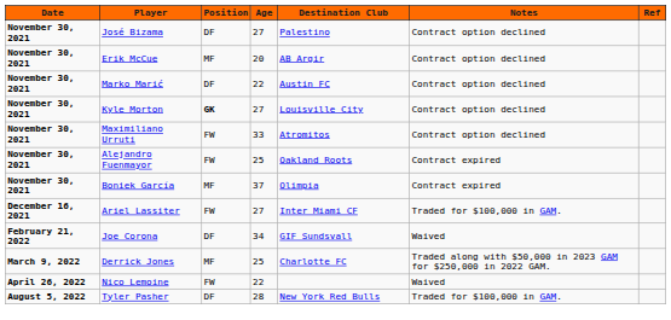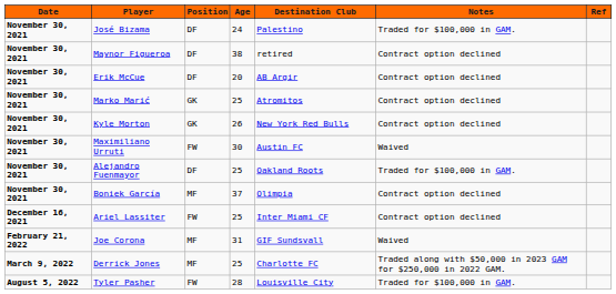 <table class="wikitable" style="text-align:left; font-size:95%;">
 <tr>
 <th style="background:#FF6B00; color:#101820; border:1px solid #101820; width:120px;">Date</th>
 <th style="background:#FF6B00; color:#101820; border:1px solid #101820; width:130px;">Player</th>
 <th style="background:#FF6B00; color:#101820; border:1px solid #101820; width:50px;">Position</th>
 <th style="background:#FF6B00; color:#101820; border:1px solid #101820; width:30px;">Age</th>
 <th style="background:#FF6B00; color:#101820; border:1px solid #101820; width:170px;">Destination Club</th>
 <th style="background:#FF6B00; color:#101820; border:1px solid #101820; width:300px;">Notes</th>
 <th style="background:#FF6B00; color:#101820; border:1px solid #101820; width:30px;">Ref</th>
 </tr>
 <tr>
 <td><strong>November 30, 2021</strong></td>
 <td> <a href='#'>José Bizama</a></td>
 <td>DF</td>
-<td>27</td>
+<td>24</td>
 <td> <a href='#'>Palestino</a></td>
+<td>Traded for $100,000 in <a href='#'>GAM</a>.</td>
+<td></td>
+</tr>
+<tr>
+<td><strong>November 30, 2021</strong></td>
+<td> <a href='#'>Maynor Figueroa</a></td>
+<td>DF</td>
+<td>38</td>
+<td>retired</td>
 <td>Contract option declined</td>
 <td></td>
 </tr>
 <tr>
 <td><strong>November 30, 2021</strong></td>
 <td> <a href='#'>Erik McCue</a></td>
-<td>MF</td>
+<td>DF</td>
 <td>20</td>
 <td> <a href='#'>AB Argir</a></td>
 <td>Contract option declined</td>
 <td></td>
 </tr>
 <tr>
 <td><strong>November 30, 2021</strong></td>
 <td> <a href='#'>Marko Marić</a></td>
-<td>DF</td>
-<td>22</td>
-<td> <a href='#'>Austin FC</a></td>
+<td>GK</td>
+<td>25</td>
+<td> <a href='#'>Atromitos</a></td>
 <td>Contract option declined</td>
 <td></td>
 </tr>
 <tr>
 <td><strong>November 30, 2021</strong></td>
 <td> <a href='#'>Kyle Morton</a></td>
-<td><strong>GK</strong></td>
-<td>27</td>
-<td> <a href='#'>Louisville City</a></td>
+<td>GK</td>
+<td>26</td>
+<td> <a href='#'>New York Red Bulls</a></td>
 <td>Contract option declined</td>
 <td></td>
 </tr>
 <tr>
 <td><strong>November 30, 2021</strong></td>
 <td> <a href='#'>Maximiliano Urruti</a></td>
 <td>FW</td>
-<td>33</td>
-<td> <a href='#'>Atromitos</a></td>
-<td>Contract option declined</td>
+<td>30</td>
+<td> <a href='#'>Austin FC</a></td>
+<td>Waived</td>
 <td></td>
 </tr>
 <tr>
 <td><strong>November 30, 2021</strong></td>
 <td> <a href='#'>Alejandro Fuenmayor</a></td>
-<td>FW</td>
+<td>DF</td>
 <td>25</td>
 <td> <a href='#'>Oakland Roots</a></td>
-<td>Contract expired</td>
+<td>Traded for $100,000 in <a href='#'>GAM</a>.</td>
 <td></td>
 </tr>
 <tr>
 <td><strong>November 30, 2021</strong></td>
 <td> <a href='#'>Boniek García</a></td>
 <td>MF</td>
 <td>37</td>
 <td> <a href='#'>Olimpia</a></td>
-<td>Contract expired</td>
+<td>Contract option declined</td>
 <td></td>
 </tr>
 <tr>
 <td><strong>December 16, 2021</strong></td>
 <td> <a href='#'>Ariel Lassiter</a></td>
 <td>FW</td>
-<td>27</td>
+<td>25</td>
 <td> <a href='#'>Inter Miami CF</a></td>
-<td>Traded for $100,000 in <a href='#'>GAM</a>.</td>
+<td>Contract option declined</td>
 <td></td>
 </tr>
 <tr>
 <td><strong>February 21, 2022</strong></td>
 <td> <a href='#'>Joe Corona</a></td>
-<td>DF</td>
-<td>34</td>
+<td>MF</td>
+<td>31</td>
 <td> <a href='#'>GIF Sundsvall</a></td>
 <td>Waived</td>
 <td></td>
 </tr>
 <tr>
 <td><strong>March 9, 2022</strong></td>
 <td> <a href='#'>Derrick Jones</a></td>
 <td>MF</td>
 <td>25</td>
 <td> <a href='#'>Charlotte FC</a></td>
 <td>Traded along with $50,000 in 2023 <a href='#'>GAM</a> for $250,000 in 2022 GAM.</td>
 <td></td>
 </tr>
 <tr>
-<td><strong>April 26, 2022</strong></td>
-<td> <a href='#'>Nico Lemoine</a></td>
-<td>FW</td>
-<td>22</td>
-<td></td>
-<td>Waived</td>
-<td></td>
-</tr>
-<tr>
 <td><strong>August 5, 2022</strong></td>
 <td> <a href='#'>Tyler Pasher</a></td>
-<td>DF</td>
+<td>FW</td>
 <td>28</td>
-<td> <a href='#'>New York Red Bulls</a></td>
+<td> <a href='#'>Louisville City</a></td>
 <td>Traded for $100,000 in <a href='#'>GAM</a>.</td>
 <td></td>
 </tr>
 </table>
